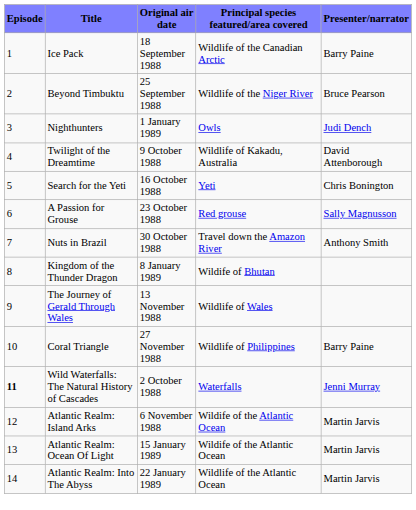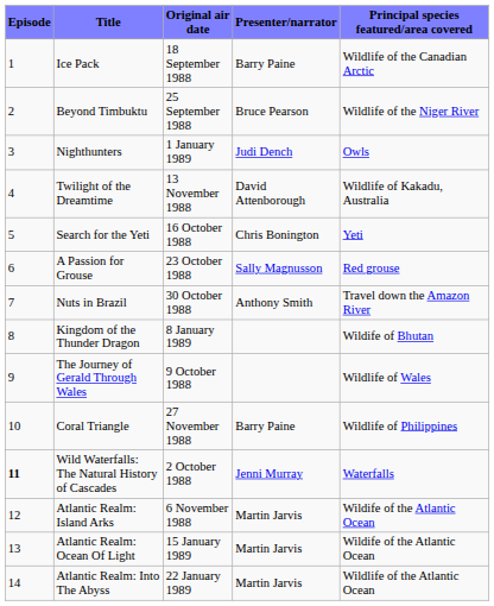 <table class="wikitable plainrowheaders" width=99%>
 <tr style="background:#fdd";>
 <th style="background-color: #7F80FF" width="5%">Episode</th>
 <th style="background-color: #7F80FF" width="25%">Title</th>
 <th style="background-color: #7F80FF" width="15%">Original air date</th>
+<th style="background-color: #7F80FF" width="20%">Presenter/narrator</th>
 <th style="background-color: #7F80FF" width="35%">Principal species featured/area covered</th>
-<th style="background-color: #7F80FF" width="20%">Presenter/narrator</th>
 </tr>
 <tr>
 <td>1</td>
 <td>Ice Pack</td>
 <td>18 September 1988</td>
+<td>Barry Paine</td>
 <td>Wildlife of the Canadian <a href='#'>Arctic</a></td>
-<td>Barry Paine</td>
 </tr>
 <tr>
 <td>2</td>
 <td>Beyond Timbuktu</td>
 <td>25 September 1988</td>
+<td>Bruce Pearson</td>
 <td>Wildlife of the <a href='#'>Niger River</a></td>
-<td>Bruce Pearson</td>
 </tr>
 <tr>
 <td>3</td>
 <td>Nighthunters</td>
 <td>1 January 1989</td>
+<td><a href='#'>Judi Dench</a></td>
 <td><a href='#'>Owls</a></td>
-<td><a href='#'>Judi Dench</a></td>
 </tr>
 <tr>
 <td>4</td>
 <td>Twilight of the Dreamtime</td>
-<td>9 October 1988</td>
+<td>13 November 1988</td>
+<td>David Attenborough</td>
 <td>Wildlife of Kakadu, Australia</td>
-<td>David Attenborough</td>
 </tr>
 <tr>
 <td>5</td>
 <td>Search for the Yeti</td>
 <td>16 October 1988</td>
+<td>Chris Bonington</td>
 <td><a href='#'>Yeti</a></td>
-<td>Chris Bonington</td>
 </tr>
 <tr>
 <td>6</td>
 <td>A Passion for Grouse</td>
 <td>23 October 1988</td>
+<td><a href='#'>Sally Magnusson</a></td>
 <td><a href='#'>Red grouse</a></td>
-<td><a href='#'>Sally Magnusson</a></td>
 </tr>
 <tr>
 <td>7</td>
 <td>Nuts in Brazil</td>
 <td>30 October 1988</td>
+<td>Anthony Smith</td>
 <td>Travel down the <a href='#'>Amazon River</a></td>
-<td>Anthony Smith</td>
 </tr>
 <tr>
 <td>8</td>
 <td>Kingdom of the Thunder Dragon</td>
 <td>8 January 1989</td>
+<td></td>
 <td>Wildife of <a href='#'>Bhutan</a></td>
-<td></td>
 </tr>
 <tr>
 <td>9</td>
 <td>The Journey of <a href='#'>Gerald Through Wales</a></td>
-<td>13 November 1988</td>
+<td>9 October 1988</td>
+<td></td>
 <td>Wildlife of <a href='#'>Wales</a></td>
-<td></td>
 </tr>
 <tr>
 <td>10</td>
 <td>Coral Triangle</td>
 <td>27 November 1988</td>
+<td>Barry Paine</td>
 <td>Wildlife of <a href='#'>Philippines</a></td>
-<td>Barry Paine</td>
 </tr>
 <tr>
 <td><strong>11</strong></td>
 <td>Wild Waterfalls: The Natural History of Cascades</td>
 <td>2 October 1988</td>
+<td><a href='#'>Jenni Murray</a></td>
 <td><a href='#'>Waterfalls</a></td>
-<td><a href='#'>Jenni Murray</a></td>
 </tr>
 <tr>
 <td>12</td>
 <td>Atlantic Realm: Island Arks</td>
 <td>6 November 1988</td>
+<td>Martin Jarvis</td>
 <td>Wildife of the <a href='#'>Atlantic Ocean</a></td>
-<td>Martin Jarvis</td>
 </tr>
 <tr>
 <td>13</td>
 <td>Atlantic Realm: Ocean Of Light</td>
 <td>15 January 1989</td>
+<td>Martin Jarvis</td>
 <td>Wildife of the Atlantic Ocean</td>
-<td>Martin Jarvis</td>
 </tr>
 <tr>
 <td>14</td>
 <td>Atlantic Realm: Into The Abyss</td>
 <td>22 January 1989</td>
+<td>Martin Jarvis</td>
 <td>Wildlife of the Atlantic Ocean</td>
-<td>Martin Jarvis</td>
 </tr>
 </table>
